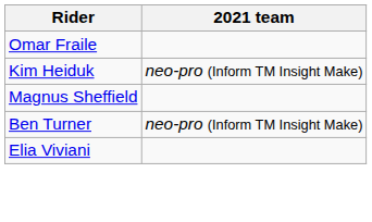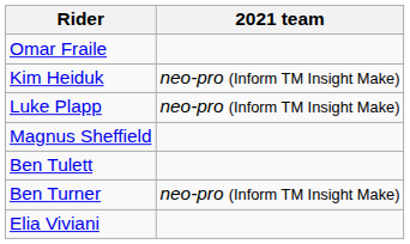 <table class="wikitable">
 <tr>
 <th>Rider</th>
 <th>2021 team</th>
 </tr>
 <tr>
 <td><a href='#'>Omar Fraile</a></td>
 <td></td>
 </tr>
 <tr>
 <td><a href='#'>Kim Heiduk</a></td>
 <td><em>neo-pro</em> <small>(Inform TM Insight Make)</small></td>
 </tr>
 <tr>
+<td><a href='#'>Luke Plapp</a></td>
+<td><em>neo-pro</em> <small>(Inform TM Insight Make)</small></td>
+</tr>
+<tr>
 <td><a href='#'>Magnus Sheffield</a></td>
+<td></td>
+</tr>
+<tr>
+<td><a href='#'>Ben Tulett</a></td>
 <td></td>
 </tr>
 <tr>
 <td><a href='#'>Ben Turner</a></td>
 <td><em>neo-pro</em> <small>(Inform TM Insight Make)</small></td>
 </tr>
 <tr>
 <td><a href='#'>Elia Viviani</a></td>
 <td></td>
 </tr>
 </table>
